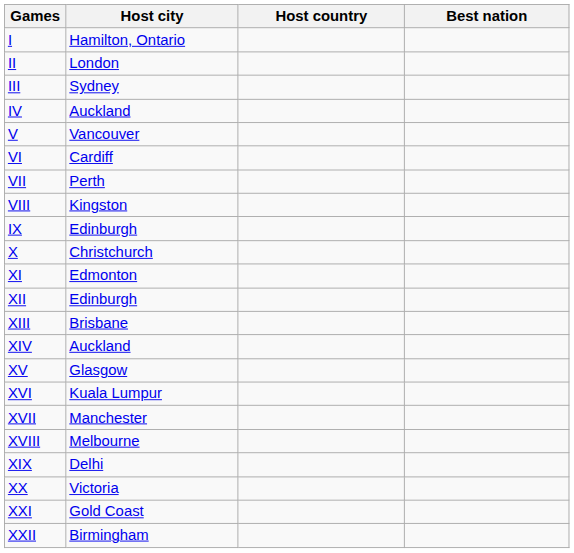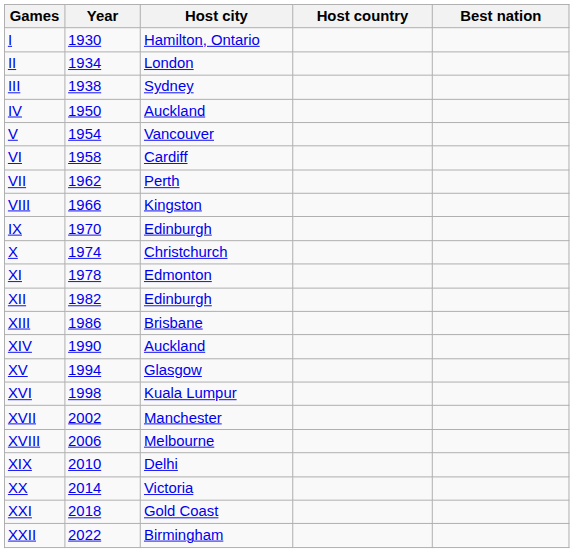 <table class=wikitable>
 <tr>
 <th width=60>Games</th>
+<th width=100>Year</th>
 <th width=200>Host city</th>
 <th width=200>Host country</th>
 <th width=200>Best nation</th>
 </tr>
 <tr>
 <td><a href='#'>I</a></td>
+<td><a href='#'>1930</a></td>
 <td><a href='#'>Hamilton, Ontario</a></td>
 <td></td>
 <td></td>
 </tr>
 <tr>
 <td><a href='#'>II</a></td>
+<td><a href='#'>1934</a></td>
 <td><a href='#'>London</a></td>
 <td></td>
 <td></td>
 </tr>
 <tr>
 <td><a href='#'>III</a></td>
+<td><a href='#'>1938</a></td>
 <td><a href='#'>Sydney</a></td>
 <td></td>
 <td></td>
 </tr>
 <tr>
 <td><a href='#'>IV</a></td>
+<td><a href='#'>1950</a></td>
 <td><a href='#'>Auckland</a></td>
 <td></td>
 <td></td>
 </tr>
 <tr>
 <td><a href='#'>V</a></td>
+<td><a href='#'>1954</a></td>
 <td><a href='#'>Vancouver</a></td>
 <td></td>
 <td></td>
 </tr>
 <tr>
 <td><a href='#'>VI</a></td>
+<td><a href='#'>1958</a></td>
 <td><a href='#'>Cardiff</a></td>
 <td></td>
 <td></td>
 </tr>
 <tr>
 <td><a href='#'>VII</a></td>
+<td><a href='#'>1962</a></td>
 <td><a href='#'>Perth</a></td>
 <td></td>
 <td></td>
 </tr>
 <tr>
 <td><a href='#'>VIII</a></td>
+<td><a href='#'>1966</a></td>
 <td><a href='#'>Kingston</a></td>
 <td></td>
 <td></td>
 </tr>
 <tr>
 <td><a href='#'>IX</a></td>
+<td><a href='#'>1970</a></td>
 <td><a href='#'>Edinburgh</a></td>
 <td></td>
 <td></td>
 </tr>
 <tr>
 <td><a href='#'>X</a></td>
+<td><a href='#'>1974</a></td>
 <td><a href='#'>Christchurch</a></td>
 <td></td>
 <td></td>
 </tr>
 <tr>
 <td><a href='#'>XI</a></td>
+<td><a href='#'>1978</a></td>
 <td><a href='#'>Edmonton</a></td>
 <td></td>
 <td></td>
 </tr>
 <tr>
 <td><a href='#'>XII</a></td>
+<td><a href='#'>1982</a></td>
 <td><a href='#'>Edinburgh</a></td>
 <td></td>
 <td></td>
 </tr>
 <tr>
 <td><a href='#'>XIII</a></td>
+<td><a href='#'>1986</a></td>
 <td><a href='#'>Brisbane</a></td>
 <td></td>
 <td></td>
 </tr>
 <tr>
 <td><a href='#'>XIV</a></td>
+<td><a href='#'>1990</a></td>
 <td><a href='#'>Auckland</a></td>
 <td></td>
 <td></td>
 </tr>
 <tr>
 <td><a href='#'>XV</a></td>
+<td><a href='#'>1994</a></td>
 <td><a href='#'>Glasgow</a></td>
 <td></td>
 <td></td>
 </tr>
 <tr>
 <td><a href='#'>XVI</a></td>
+<td><a href='#'>1998</a></td>
 <td><a href='#'>Kuala Lumpur</a></td>
 <td></td>
 <td></td>
 </tr>
 <tr>
 <td><a href='#'>XVII</a></td>
+<td><a href='#'>2002</a></td>
 <td><a href='#'>Manchester</a></td>
 <td></td>
 <td></td>
 </tr>
 <tr>
 <td><a href='#'>XVIII</a></td>
+<td><a href='#'>2006</a></td>
 <td><a href='#'>Melbourne</a></td>
 <td></td>
 <td></td>
 </tr>
 <tr>
 <td><a href='#'>XIX</a></td>
+<td><a href='#'>2010</a></td>
 <td><a href='#'>Delhi</a></td>
 <td></td>
 <td></td>
 </tr>
 <tr>
 <td><a href='#'>XX</a></td>
+<td><a href='#'>2014</a></td>
 <td><a href='#'>Victoria</a></td>
 <td></td>
 <td></td>
 </tr>
 <tr>
 <td><a href='#'>XXI</a></td>
+<td><a href='#'>2018</a></td>
 <td><a href='#'>Gold Coast</a></td>
 <td></td>
 <td></td>
 </tr>
 <tr>
 <td><a href='#'>XXII</a></td>
+<td><a href='#'>2022</a></td>
 <td><a href='#'>Birmingham</a></td>
 <td></td>
 <td></td>
 </tr>
 </table>
